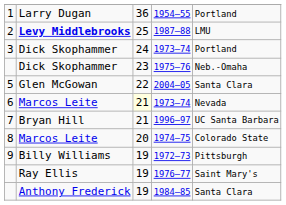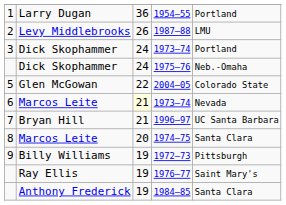 <table class="wikitable">
 <tr>
 </tr>
 <tr>
 <td>1</td>
 <td>Larry Dugan</td>
 <td>36</td>
 <td style="font-size:80%;"><a href='#'>1954–55</a></td>
 <td style="font-size:80%;">Portland</td>
 </tr>
 <tr>
 <td>2</td>
-<td><strong><a href='#'>Levy Middlebrooks</a></strong></td>
-<td>25</td>
+<td><a href='#'>Levy Middlebrooks</a></td>
+<td>26</td>
 <td style="font-size:80%;"><a href='#'>1987–88</a></td>
 <td style="font-size:80%;">LMU</td>
 </tr>
 <tr>
 <td>3</td>
 <td>Dick Skophammer</td>
 <td>24</td>
 <td style="font-size:80%;"><a href='#'>1973–74</a></td>
 <td style="font-size:80%;">Portland</td>
 </tr>
 <tr>
 <td></td>
 <td>Dick Skophammer</td>
-<td>23</td>
+<td>24</td>
 <td style="font-size:80%;"><a href='#'>1975–76</a></td>
 <td style="font-size:80%;">Neb.-Omaha</td>
 </tr>
 <tr>
 <td>5</td>
 <td>Glen McGowan</td>
 <td>22</td>
 <td style="font-size:80%;"><a href='#'>2004–05</a></td>
-<td style="font-size:80%;">Santa Clara</td>
+<td style="font-size:80%;">Colorado State</td>
 </tr>
 <tr>
 <td>6</td>
 <td><a href='#'>Marcos Leite</a></td>
 <td style="background: lightyellow;">21</td>
 <td style="font-size:80%;"><a href='#'>1973–74</a></td>
 <td style="font-size:80%;">Nevada</td>
 </tr>
 <tr>
 <td>7</td>
 <td>Bryan Hill</td>
 <td>21</td>
 <td style="font-size:80%;"><a href='#'>1996–97</a></td>
 <td style="font-size:80%;">UC Santa Barbara</td>
 </tr>
 <tr>
 <td>8</td>
 <td><a href='#'>Marcos Leite</a></td>
 <td>20</td>
 <td style="font-size:80%;"><a href='#'>1974–75</a></td>
-<td style="font-size:80%;">Colorado State</td>
+<td style="font-size:80%;">Santa Clara</td>
 </tr>
 <tr>
 <td>9</td>
 <td>Billy Williams</td>
 <td>19</td>
 <td style="font-size:80%;"><a href='#'>1972–73</a></td>
 <td style="font-size:80%;">Pittsburgh</td>
 </tr>
 <tr>
 <td></td>
 <td>Ray Ellis</td>
 <td>19</td>
 <td style="font-size:80%;"><a href='#'>1976–77</a></td>
 <td style="font-size:80%;">Saint Mary's</td>
 </tr>
 <tr>
 <td></td>
 <td><a href='#'>Anthony Frederick</a></td>
 <td>19</td>
 <td style="font-size:80%;"><a href='#'>1984–85</a></td>
 <td style="font-size:80%;">Santa Clara</td>
 </tr>
 </table>
